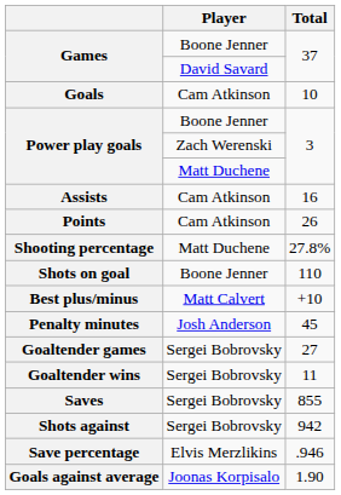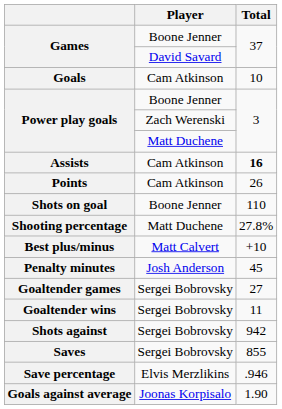 <table class="wikitable" style="text-align: center; font-size: 95">
 <tr>
 <th></th>
 <th>Player</th>
 <th>Total</th>
 </tr>
 <tr>
 <th rowspan="2">Games</th>
 <td>Boone Jenner</td>
 <td rowspan="2">37</td>
 </tr>
 <tr>
 <td><a href='#'>David Savard</a></td>
 </tr>
 <tr>
 <th>Goals</th>
 <td>Cam Atkinson</td>
 <td>10</td>
 </tr>
 <tr>
 <th rowspan="3">Power play goals</th>
 <td>Boone Jenner</td>
 <td rowspan="3">3</td>
 </tr>
 <tr>
 <td>Zach Werenski</td>
 </tr>
 <tr>
 <td><a href='#'>Matt Duchene</a></td>
 </tr>
 <tr>
 <th>Assists</th>
 <td>Cam Atkinson</td>
-<td>16</td>
+<td><strong>16</strong></td>
 </tr>
 <tr>
 <th>Points</th>
 <td>Cam Atkinson</td>
 <td>26</td>
 </tr>
 <tr>
+<th>Shots on goal</th>
+<td>Boone Jenner</td>
+<td>110</td>
+</tr>
+<tr>
 <th>Shooting percentage</th>
 <td>Matt Duchene</td>
 <td>27.8%</td>
-</tr>
-<tr>
-<th>Shots on goal</th>
-<td>Boone Jenner</td>
-<td>110</td>
 </tr>
 <tr>
 <th>Best plus/minus</th>
 <td><a href='#'>Matt Calvert</a></td>
 <td>+10</td>
 </tr>
 <tr>
 <th>Penalty minutes</th>
 <td><a href='#'>Josh Anderson</a></td>
 <td>45</td>
 </tr>
 <tr>
 <th>Goaltender games</th>
 <td>Sergei Bobrovsky</td>
 <td>27</td>
 </tr>
 <tr>
 <th>Goaltender wins</th>
 <td>Sergei Bobrovsky</td>
 <td>11</td>
 </tr>
 <tr>
+<th>Shots against</th>
+<td>Sergei Bobrovsky</td>
+<td>942</td>
+</tr>
+<tr>
 <th>Saves</th>
 <td>Sergei Bobrovsky</td>
 <td>855</td>
-</tr>
-<tr>
-<th>Shots against</th>
-<td>Sergei Bobrovsky</td>
-<td>942</td>
 </tr>
 <tr>
 <th>Save percentage</th>
 <td>Elvis Merzlikins</td>
 <td>.946</td>
 </tr>
 <tr>
 <th>Goals against average</th>
 <td><a href='#'>Joonas Korpisalo</a></td>
 <td>1.90</td>
 </tr>
 </table>
